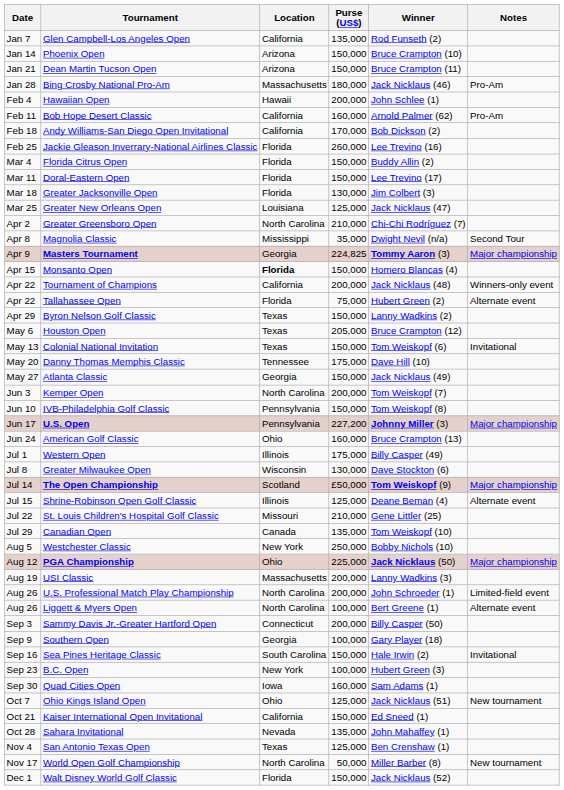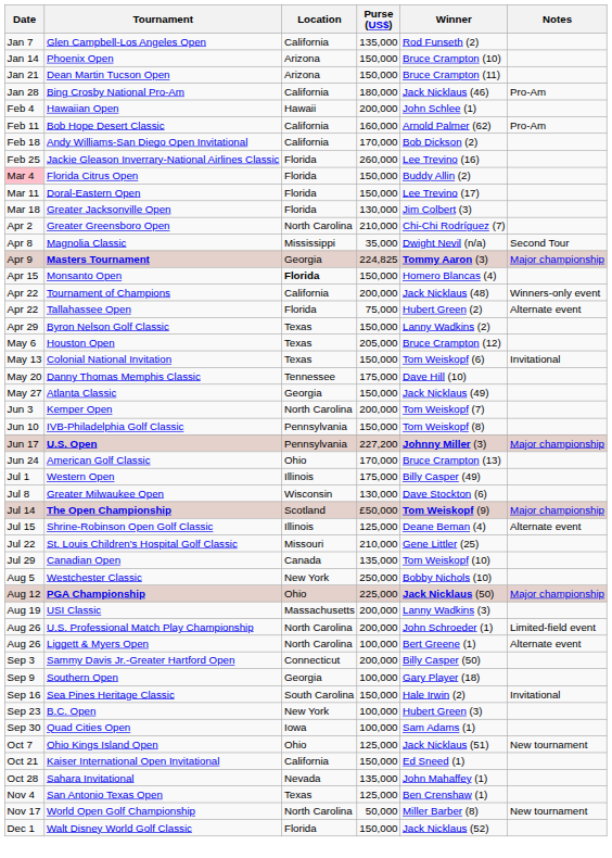 <table class="wikitable" style="font-size:95%">
 <tr>
 <th>Date</th>
 <th>Tournament</th>
 <th>Location</th>
 <th>Purse<br>(<a href='#'>US$</a>)</th>
 <th>Winner</th>
 <th>Notes</th>
 </tr>
 <tr>
 <td>Jan 7</td>
 <td><a href='#'>Glen Campbell-Los Angeles Open</a></td>
 <td>California</td>
 <td align=right>135,000</td>
 <td> <a href='#'>Rod Funseth</a> (2)</td>
 <td></td>
 </tr>
 <tr>
 <td>Jan 14</td>
 <td><a href='#'>Phoenix Open</a></td>
 <td>Arizona</td>
 <td align=right>150,000</td>
 <td> <a href='#'>Bruce Crampton</a> (10)</td>
 <td></td>
 </tr>
 <tr>
 <td>Jan 21</td>
 <td><a href='#'>Dean Martin Tucson Open</a></td>
 <td>Arizona</td>
 <td align=right>150,000</td>
 <td> <a href='#'>Bruce Crampton</a> (11)</td>
 <td></td>
 </tr>
 <tr>
 <td>Jan 28</td>
 <td><a href='#'>Bing Crosby National Pro-Am</a></td>
-<td>Massachusetts</td>
+<td>California</td>
 <td align=right>180,000</td>
 <td> <a href='#'>Jack Nicklaus</a> (46)</td>
 <td>Pro-Am</td>
 </tr>
 <tr>
 <td>Feb 4</td>
 <td><a href='#'>Hawaiian Open</a></td>
 <td>Hawaii</td>
 <td align=right>200,000</td>
 <td> <a href='#'>John Schlee</a> (1)</td>
 <td></td>
 </tr>
 <tr>
 <td>Feb 11</td>
 <td><a href='#'>Bob Hope Desert Classic</a></td>
 <td>California</td>
 <td align=right>160,000</td>
 <td> <a href='#'>Arnold Palmer</a> (62)</td>
 <td>Pro-Am</td>
 </tr>
 <tr>
 <td>Feb 18</td>
 <td><a href='#'>Andy Williams-San Diego Open Invitational</a></td>
 <td>California</td>
 <td align=right>170,000</td>
 <td> <a href='#'>Bob Dickson</a> (2)</td>
 <td></td>
 </tr>
 <tr>
 <td>Feb 25</td>
 <td><a href='#'>Jackie Gleason Inverrary-National Airlines Classic</a></td>
 <td>Florida</td>
 <td align=right>260,000</td>
 <td> <a href='#'>Lee Trevino</a> (16)</td>
 <td></td>
 </tr>
 <tr>
-<td>Mar 4</td>
+<td style="background: pink;">Mar 4</td>
 <td><a href='#'>Florida Citrus Open</a></td>
 <td>Florida</td>
 <td align=right>150,000</td>
 <td> <a href='#'>Buddy Allin</a> (2)</td>
 <td></td>
 </tr>
 <tr>
 <td>Mar 11</td>
 <td><a href='#'>Doral-Eastern Open</a></td>
 <td>Florida</td>
 <td align=right>150,000</td>
 <td> <a href='#'>Lee Trevino</a> (17)</td>
 <td></td>
 </tr>
 <tr>
 <td>Mar 18</td>
 <td><a href='#'>Greater Jacksonville Open</a></td>
 <td>Florida</td>
 <td align=right>130,000</td>
 <td> <a href='#'>Jim Colbert</a> (3)</td>
-<td></td>
-</tr>
-<tr>
-<td>Mar 25</td>
-<td><a href='#'>Greater New Orleans Open</a></td>
-<td>Louisiana</td>
-<td align=right>125,000</td>
-<td> <a href='#'>Jack Nicklaus</a> (47)</td>
 <td></td>
 </tr>
 <tr>
 <td>Apr 2</td>
 <td><a href='#'>Greater Greensboro Open</a></td>
 <td>North Carolina</td>
 <td align=right>210,000</td>
 <td> <a href='#'>Chi-Chi Rodríguez</a> (7)</td>
 <td></td>
 </tr>
 <tr>
 <td>Apr 8</td>
 <td><a href='#'>Magnolia Classic</a></td>
 <td>Mississippi</td>
 <td align=right>35,000</td>
 <td> <a href='#'>Dwight Nevil</a> (n/a)</td>
 <td>Second Tour</td>
 </tr>
 <tr style="background:#e5d1cb;">
 <td>Apr 9</td>
 <td><strong><a href='#'>Masters Tournament</a></strong></td>
 <td>Georgia</td>
 <td align=right>224,825</td>
 <td> <strong><a href='#'>Tommy Aaron</a></strong> (3)</td>
 <td><a href='#'>Major championship</a></td>
 </tr>
 <tr>
 <td>Apr 15</td>
 <td><a href='#'>Monsanto Open</a></td>
 <td><strong>Florida</strong></td>
 <td align=right>150,000</td>
 <td> <a href='#'>Homero Blancas</a> (4)</td>
 <td></td>
 </tr>
 <tr>
 <td>Apr 22</td>
 <td><a href='#'>Tournament of Champions</a></td>
 <td>California</td>
 <td align=right>200,000</td>
 <td> <a href='#'>Jack Nicklaus</a> (48)</td>
 <td>Winners-only event</td>
 </tr>
 <tr>
 <td>Apr 22</td>
 <td><a href='#'>Tallahassee Open</a></td>
 <td>Florida</td>
 <td align=right>75,000</td>
 <td> <a href='#'>Hubert Green</a> (2)</td>
 <td>Alternate event</td>
 </tr>
 <tr>
 <td>Apr 29</td>
 <td><a href='#'>Byron Nelson Golf Classic</a></td>
 <td>Texas</td>
 <td align=right>150,000</td>
 <td> <a href='#'>Lanny Wadkins</a> (2)</td>
 <td></td>
 </tr>
 <tr>
 <td>May 6</td>
 <td><a href='#'>Houston Open</a></td>
 <td>Texas</td>
 <td align=right>205,000</td>
 <td> <a href='#'>Bruce Crampton</a> (12)</td>
 <td></td>
 </tr>
 <tr>
 <td>May 13</td>
 <td><a href='#'>Colonial National Invitation</a></td>
 <td>Texas</td>
 <td align=right>150,000</td>
 <td> <a href='#'>Tom Weiskopf</a> (6)</td>
 <td>Invitational</td>
 </tr>
 <tr>
 <td>May 20</td>
 <td><a href='#'>Danny Thomas Memphis Classic</a></td>
 <td>Tennessee</td>
 <td align=right>175,000</td>
 <td> <a href='#'>Dave Hill</a> (10)</td>
 <td></td>
 </tr>
 <tr>
 <td>May 27</td>
 <td><a href='#'>Atlanta Classic</a></td>
 <td>Georgia</td>
 <td align=right>150,000</td>
 <td> <a href='#'>Jack Nicklaus</a> (49)</td>
 <td></td>
 </tr>
 <tr>
 <td>Jun 3</td>
 <td><a href='#'>Kemper Open</a></td>
 <td>North Carolina</td>
 <td align=right>200,000</td>
 <td> <a href='#'>Tom Weiskopf</a> (7)</td>
 <td></td>
 </tr>
 <tr>
 <td>Jun 10</td>
 <td><a href='#'>IVB-Philadelphia Golf Classic</a></td>
 <td>Pennsylvania</td>
 <td align=right>150,000</td>
 <td> <a href='#'>Tom Weiskopf</a> (8)</td>
 <td></td>
 </tr>
 <tr style="background:#e5d1cb;">
 <td>Jun 17</td>
 <td><strong><a href='#'>U.S. Open</a></strong></td>
 <td>Pennsylvania</td>
 <td align=right>227,200</td>
 <td> <strong><a href='#'>Johnny Miller</a></strong> (3)</td>
 <td><a href='#'>Major championship</a></td>
 </tr>
 <tr>
 <td>Jun 24</td>
 <td><a href='#'>American Golf Classic</a></td>
 <td>Ohio</td>
-<td align=right>160,000</td>
+<td align=right>170,000</td>
 <td> <a href='#'>Bruce Crampton</a> (13)</td>
 <td></td>
 </tr>
 <tr>
 <td>Jul 1</td>
 <td><a href='#'>Western Open</a></td>
 <td>Illinois</td>
 <td align=right>175,000</td>
 <td> <a href='#'>Billy Casper</a> (49)</td>
 <td></td>
 </tr>
 <tr>
 <td>Jul 8</td>
 <td><a href='#'>Greater Milwaukee Open</a></td>
 <td>Wisconsin</td>
 <td align=right>130,000</td>
 <td> <a href='#'>Dave Stockton</a> (6)</td>
 <td></td>
 </tr>
 <tr style="background:#e5d1cb;">
 <td>Jul 14</td>
 <td><strong><a href='#'>The Open Championship</a></strong></td>
 <td>Scotland</td>
 <td align=right>£50,000</td>
 <td> <strong><a href='#'>Tom Weiskopf</a></strong> (9)</td>
 <td><a href='#'>Major championship</a></td>
 </tr>
 <tr>
 <td>Jul 15</td>
 <td><a href='#'>Shrine-Robinson Open Golf Classic</a></td>
 <td>Illinois</td>
 <td align=right>125,000</td>
 <td> <a href='#'>Deane Beman</a> (4)</td>
 <td>Alternate event</td>
 </tr>
 <tr>
 <td>Jul 22</td>
 <td><a href='#'>St. Louis Children's Hospital Golf Classic</a></td>
 <td>Missouri</td>
 <td align=right>210,000</td>
 <td> <a href='#'>Gene Littler</a> (25)</td>
 <td></td>
 </tr>
 <tr>
 <td>Jul 29</td>
 <td><a href='#'>Canadian Open</a></td>
 <td>Canada</td>
 <td align=right>135,000</td>
 <td> <a href='#'>Tom Weiskopf</a> (10)</td>
 <td></td>
 </tr>
 <tr>
 <td>Aug 5</td>
 <td><a href='#'>Westchester Classic</a></td>
 <td>New York</td>
 <td align=right>250,000</td>
 <td> <a href='#'>Bobby Nichols</a> (10)</td>
 <td></td>
 </tr>
 <tr style="background:#e5d1cb;">
 <td>Aug 12</td>
 <td><strong><a href='#'>PGA Championship</a></strong></td>
 <td>Ohio</td>
 <td align=right>225,000</td>
 <td> <strong><a href='#'>Jack Nicklaus</a></strong> (50)</td>
 <td><a href='#'>Major championship</a></td>
 </tr>
 <tr>
 <td>Aug 19</td>
 <td><a href='#'>USI Classic</a></td>
 <td>Massachusetts</td>
 <td align=right>200,000</td>
 <td> <a href='#'>Lanny Wadkins</a> (3)</td>
 <td></td>
 </tr>
 <tr>
 <td>Aug 26</td>
 <td><a href='#'>U.S. Professional Match Play Championship</a></td>
 <td>North Carolina</td>
 <td align=right>200,000</td>
 <td> <a href='#'>John Schroeder</a> (1)</td>
 <td>Limited-field event</td>
 </tr>
 <tr>
 <td>Aug 26</td>
 <td><a href='#'>Liggett & Myers Open</a></td>
 <td>North Carolina</td>
 <td align=right>100,000</td>
 <td> <a href='#'>Bert Greene</a> (1)</td>
 <td>Alternate event</td>
 </tr>
 <tr>
 <td>Sep 3</td>
 <td><a href='#'>Sammy Davis Jr.-Greater Hartford Open</a></td>
 <td>Connecticut</td>
 <td align=right>200,000</td>
 <td> <a href='#'>Billy Casper</a> (50)</td>
 <td></td>
 </tr>
 <tr>
 <td>Sep 9</td>
 <td><a href='#'>Southern Open</a></td>
 <td>Georgia</td>
 <td align=right>100,000</td>
 <td> <a href='#'>Gary Player</a> (18)</td>
 <td></td>
 </tr>
 <tr>
 <td>Sep 16</td>
 <td><a href='#'>Sea Pines Heritage Classic</a></td>
 <td>South Carolina</td>
 <td align=right>150,000</td>
 <td> <a href='#'>Hale Irwin</a> (2)</td>
 <td>Invitational</td>
 </tr>
 <tr>
 <td>Sep 23</td>
 <td><a href='#'>B.C. Open</a></td>
 <td>New York</td>
 <td align=right>100,000</td>
 <td> <a href='#'>Hubert Green</a> (3)</td>
 <td></td>
 </tr>
 <tr>
 <td>Sep 30</td>
 <td><a href='#'>Quad Cities Open</a></td>
 <td>Iowa</td>
-<td align=right>160,000</td>
+<td align=right>100,000</td>
 <td> <a href='#'>Sam Adams</a> (1)</td>
 <td></td>
 </tr>
 <tr>
 <td>Oct 7</td>
 <td><a href='#'>Ohio Kings Island Open</a></td>
 <td>Ohio</td>
 <td align=right>125,000</td>
 <td> <a href='#'>Jack Nicklaus</a> (51)</td>
 <td>New tournament</td>
 </tr>
 <tr>
 <td>Oct 21</td>
 <td><a href='#'>Kaiser International Open Invitational</a></td>
 <td>California</td>
 <td align=right>150,000</td>
 <td> <a href='#'>Ed Sneed</a> (1)</td>
 <td></td>
 </tr>
 <tr>
 <td>Oct 28</td>
 <td><a href='#'>Sahara Invitational</a></td>
 <td>Nevada</td>
 <td align=right>135,000</td>
 <td> <a href='#'>John Mahaffey</a> (1)</td>
 <td></td>
 </tr>
 <tr>
 <td>Nov 4</td>
 <td><a href='#'>San Antonio Texas Open</a></td>
 <td>Texas</td>
 <td align=right>125,000</td>
 <td> <a href='#'>Ben Crenshaw</a> (1)</td>
 <td></td>
 </tr>
 <tr>
 <td>Nov 17</td>
 <td><a href='#'>World Open Golf Championship</a></td>
 <td>North Carolina</td>
 <td align=right>50,000</td>
 <td> <a href='#'>Miller Barber</a> (8)</td>
 <td>New tournament</td>
 </tr>
 <tr>
 <td>Dec 1</td>
 <td><a href='#'>Walt Disney World Golf Classic</a></td>
 <td>Florida</td>
 <td align=right>150,000</td>
 <td> <a href='#'>Jack Nicklaus</a> (52)</td>
 <td></td>
 </tr>
 </table>
